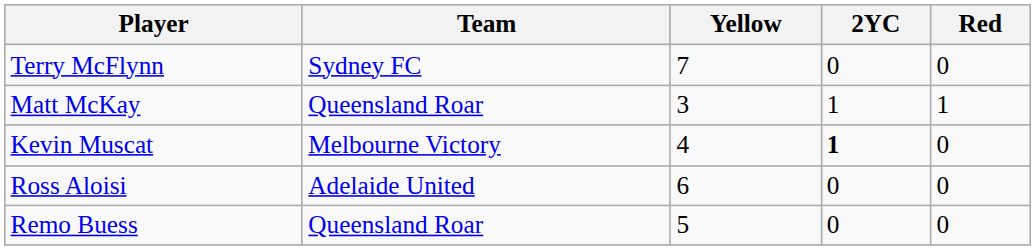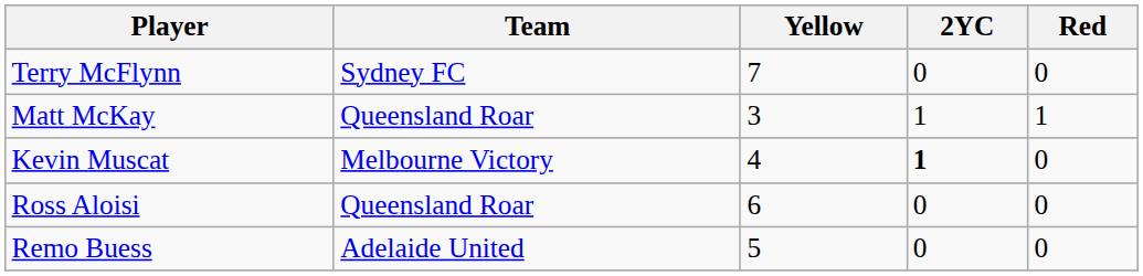 <table class="wikitable" style="width:650px;">
 <tr style="background:#c0ffc0;">
 <th>Player</th>
 <th>Team</th>
 <th>Yellow</th>
 <th>2YC</th>
 <th>Red</th>
 </tr>
 <tr>
 <td style="text-align:left;"><a href='#'>Terry McFlynn</a></td>
 <td><a href='#'>Sydney FC</a></td>
 <td>7</td>
 <td>0</td>
 <td>0</td>
 </tr>
 <tr>
 <td style="text-align:left;"><a href='#'>Matt McKay</a></td>
 <td><a href='#'>Queensland Roar</a></td>
 <td>3</td>
 <td>1</td>
 <td>1</td>
 </tr>
 <tr>
 <td style="text-align:left;"><a href='#'>Kevin Muscat</a></td>
 <td><a href='#'>Melbourne Victory</a></td>
 <td>4</td>
 <td><strong>1</strong></td>
 <td>0</td>
 </tr>
 <tr>
 <td style="text-align:left;"><a href='#'>Ross Aloisi</a></td>
-<td><a href='#'>Adelaide United</a></td>
+<td><a href='#'>Queensland Roar</a></td>
 <td>6</td>
 <td>0</td>
 <td>0</td>
 </tr>
 <tr>
 <td style="text-align:left;"><a href='#'>Remo Buess</a></td>
-<td><a href='#'>Queensland Roar</a></td>
+<td><a href='#'>Adelaide United</a></td>
 <td>5</td>
 <td>0</td>
 <td>0</td>
 </tr>
 </table>
